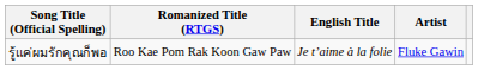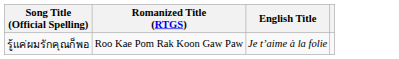 <table class="wikitable">
 <tr>
 <th>Song Title<br>(Official Spelling)</th>
 <th>Romanized Title<br>(<a href='#'>RTGS</a>)</th>
 <th>English Title</th>
-<th>Artist</th>
 <th></th>
 </tr>
 <tr>
 <td>รู้แค่ผมรักคุณก็พอ</td>
 <td>Roo Kae Pom Rak Koon Gaw Paw</td>
 <td><em>Je t’aime à la folie</em></td>
-<td><a href='#'>Fluke Gawin</a></td>
 <td style="text-align: center;"></td>
 </tr>
 </table>
